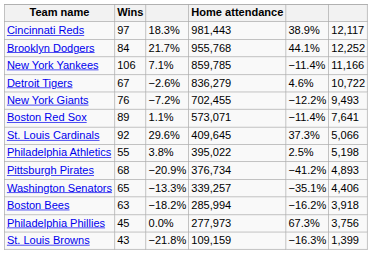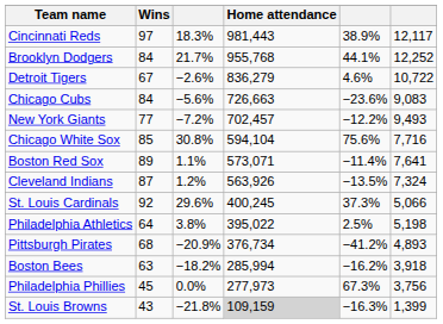 <table class="wikitable sortable">
 <tr style="text-align:center; font-size:larger;">
 </tr>
 <tr>
 <th>Team name</th>
 <th>Wins</th>
 <th></th>
 <th>Home attendance</th>
 <th></th>
 <th></th>
 </tr>
 <tr>
 <td><a href='#'>Cincinnati Reds</a></td>
 <td>97</td>
 <td>18.3%</td>
 <td>981,443</td>
 <td>38.9%</td>
 <td>12,117</td>
 </tr>
 <tr>
 <td><a href='#'>Brooklyn Dodgers</a></td>
 <td>84</td>
 <td>21.7%</td>
 <td>955,768</td>
 <td>44.1%</td>
 <td>12,252</td>
 </tr>
 <tr>
-<td><a href='#'>New York Yankees</a></td>
-<td>106</td>
-<td>7.1%</td>
-<td>859,785</td>
-<td>−11.4%</td>
-<td>11,166</td>
-</tr>
-<tr>
 <td><a href='#'>Detroit Tigers</a></td>
 <td>67</td>
 <td>−2.6%</td>
 <td>836,279</td>
 <td>4.6%</td>
 <td>10,722</td>
 </tr>
 <tr>
+<td><a href='#'>Chicago Cubs</a></td>
+<td>84</td>
+<td>−5.6%</td>
+<td>726,663</td>
+<td>−23.6%</td>
+<td>9,083</td>
+</tr>
+<tr>
 <td><a href='#'>New York Giants</a></td>
-<td>76</td>
+<td>77</td>
 <td>−7.2%</td>
-<td>702,455</td>
+<td>702,457</td>
 <td>−12.2%</td>
 <td>9,493</td>
+</tr>
+<tr>
+<td><a href='#'>Chicago White Sox</a></td>
+<td>85</td>
+<td>30.8%</td>
+<td>594,104</td>
+<td>75.6%</td>
+<td>7,716</td>
 </tr>
 <tr>
 <td><a href='#'>Boston Red Sox</a></td>
 <td>89</td>
 <td>1.1%</td>
 <td>573,071</td>
 <td>−11.4%</td>
 <td>7,641</td>
 </tr>
 <tr>
+<td><a href='#'>Cleveland Indians</a></td>
+<td>87</td>
+<td>1.2%</td>
+<td>563,926</td>
+<td>−13.5%</td>
+<td>7,324</td>
+</tr>
+<tr>
 <td><a href='#'>St. Louis Cardinals</a></td>
 <td>92</td>
 <td>29.6%</td>
-<td>409,645</td>
+<td>400,245</td>
 <td>37.3%</td>
 <td>5,066</td>
 </tr>
 <tr>
 <td><a href='#'>Philadelphia Athletics</a></td>
-<td>55</td>
+<td>64</td>
 <td>3.8%</td>
 <td>395,022</td>
 <td>2.5%</td>
 <td>5,198</td>
 </tr>
 <tr>
 <td><a href='#'>Pittsburgh Pirates</a></td>
 <td>68</td>
 <td>−20.9%</td>
 <td>376,734</td>
 <td>−41.2%</td>
 <td>4,893</td>
-</tr>
-<tr>
-<td><a href='#'>Washington Senators</a></td>
-<td>65</td>
-<td>−13.3%</td>
-<td>339,257</td>
-<td>−35.1%</td>
-<td>4,406</td>
 </tr>
 <tr>
 <td><a href='#'>Boston Bees</a></td>
 <td>63</td>
 <td>−18.2%</td>
 <td>285,994</td>
 <td>−16.2%</td>
 <td>3,918</td>
 </tr>
 <tr>
 <td><a href='#'>Philadelphia Phillies</a></td>
 <td>45</td>
 <td>0.0%</td>
 <td>277,973</td>
 <td>67.3%</td>
 <td>3,756</td>
 </tr>
 <tr>
 <td><a href='#'>St. Louis Browns</a></td>
 <td>43</td>
 <td>−21.8%</td>
-<td>109,159</td>
+<td style="background: lightgrey;">109,159</td>
 <td>−16.3%</td>
 <td>1,399</td>
 </tr>
 </table>
